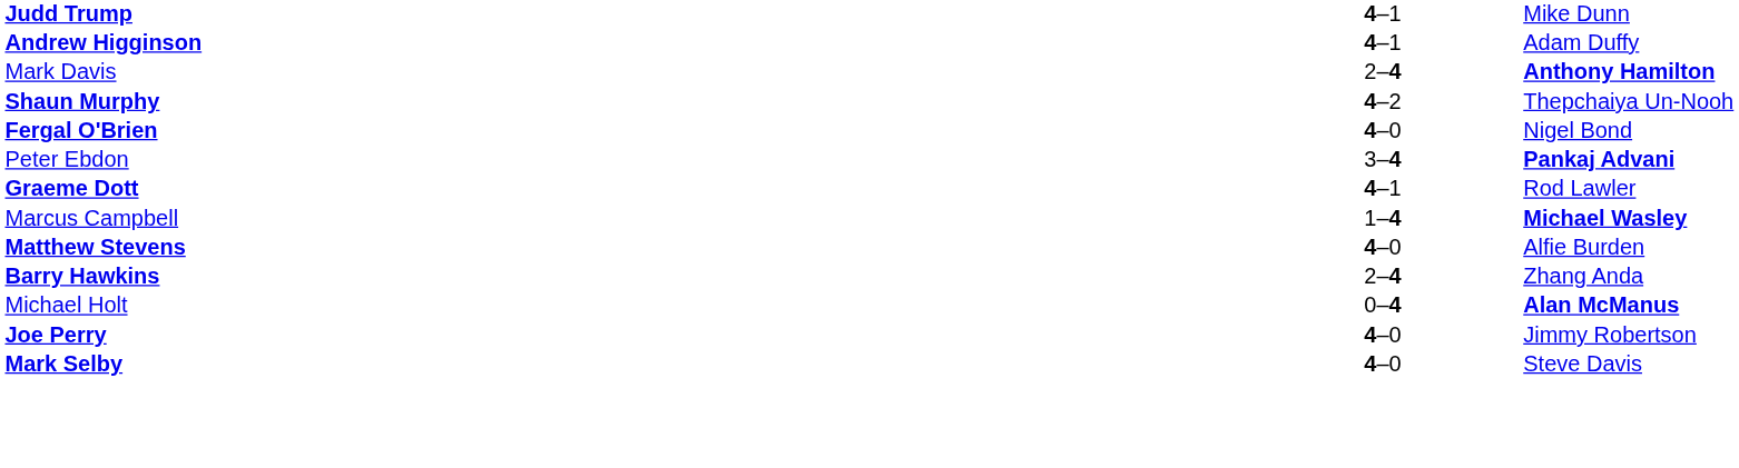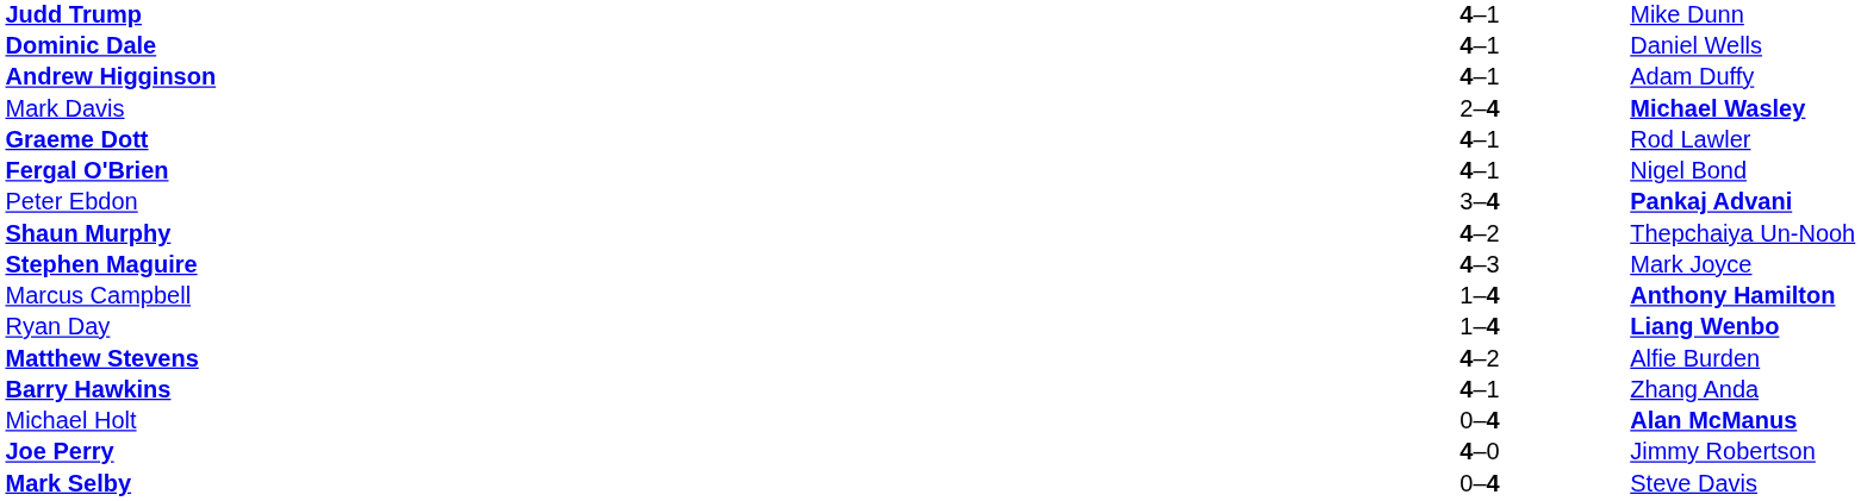 <table width="100%" cellspacing="1">
 <tr>
 <th width=45%></th>
 <th width=10%></th>
 <th width=45%></th>
 </tr>
 <tr>
 <td> <strong><a href='#'>Judd Trump</a></strong></td>
 <td align=center><strong>4</strong>–1</td>
 <td> <a href='#'>Mike Dunn</a></td>
 </tr>
 <tr>
+<td> <strong><a href='#'>Dominic Dale</a></strong></td>
+<td align=center><strong>4</strong>–1</td>
+<td> <a href='#'>Daniel Wells</a></td>
+</tr>
+<tr>
 <td> <strong><a href='#'>Andrew Higginson</a></strong></td>
 <td align=center><strong>4</strong>–1</td>
 <td> <a href='#'>Adam Duffy</a></td>
 </tr>
 <tr>
 <td> <a href='#'>Mark Davis</a></td>
 <td align=center>2–<strong>4</strong></td>
-<td> <strong><a href='#'>Anthony Hamilton</a></strong></td>
+<td> <strong><a href='#'>Michael Wasley</a></strong></td>
 </tr>
 <tr>
-<td> <strong><a href='#'>Shaun Murphy</a></strong></td>
-<td align=center><strong>4</strong>–2</td>
-<td> <a href='#'>Thepchaiya Un-Nooh</a></td>
+<td> <strong><a href='#'>Graeme Dott</a></strong></td>
+<td align=center><strong>4</strong>–1</td>
+<td> <a href='#'>Rod Lawler</a></td>
 </tr>
 <tr>
 <td> <strong><a href='#'>Fergal O'Brien</a></strong></td>
-<td align=center><strong>4</strong>–0</td>
+<td align=center><strong>4</strong>–1</td>
 <td> <a href='#'>Nigel Bond</a></td>
 </tr>
 <tr>
 <td> <a href='#'>Peter Ebdon</a></td>
 <td align=center>3–<strong>4</strong></td>
 <td> <strong><a href='#'>Pankaj Advani</a></strong></td>
 </tr>
 <tr>
-<td> <strong><a href='#'>Graeme Dott</a></strong></td>
-<td align=center><strong>4</strong>–1</td>
-<td> <a href='#'>Rod Lawler</a></td>
+<td> <strong><a href='#'>Shaun Murphy</a></strong></td>
+<td align=center><strong>4</strong>–2</td>
+<td> <a href='#'>Thepchaiya Un-Nooh</a></td>
+</tr>
+<tr>
+<td> <strong><a href='#'>Stephen Maguire</a></strong></td>
+<td align=center><strong>4</strong>–3</td>
+<td> <a href='#'>Mark Joyce</a></td>
 </tr>
 <tr>
 <td> <a href='#'>Marcus Campbell</a></td>
 <td align=center>1–<strong>4</strong></td>
-<td> <strong><a href='#'>Michael Wasley</a></strong></td>
+<td> <strong><a href='#'>Anthony Hamilton</a></strong></td>
+</tr>
+<tr>
+<td> <a href='#'>Ryan Day</a></td>
+<td align=center>1–<strong>4</strong></td>
+<td> <strong><a href='#'>Liang Wenbo</a></strong></td>
 </tr>
 <tr>
 <td> <strong><a href='#'>Matthew Stevens</a></strong></td>
-<td align=center><strong>4</strong>–0</td>
+<td align=center><strong>4</strong>–2</td>
 <td> <a href='#'>Alfie Burden</a></td>
 </tr>
 <tr>
 <td> <strong><a href='#'>Barry Hawkins</a></strong></td>
-<td align=center>2–<strong>4</strong></td>
+<td align=center><strong>4</strong>–1</td>
 <td> <a href='#'>Zhang Anda</a></td>
 </tr>
 <tr>
 <td> <a href='#'>Michael Holt</a></td>
 <td align=center>0–<strong>4</strong></td>
 <td> <strong><a href='#'>Alan McManus</a></strong></td>
 </tr>
 <tr>
 <td> <strong><a href='#'>Joe Perry</a></strong></td>
 <td align=center><strong>4</strong>–0</td>
 <td> <a href='#'>Jimmy Robertson</a></td>
 </tr>
 <tr>
 <td> <strong><a href='#'>Mark Selby</a></strong></td>
-<td align=center><strong>4</strong>–0</td>
+<td align=center>0–<strong>4</strong></td>
 <td> <a href='#'>Steve Davis</a></td>
 </tr>
 </table>
